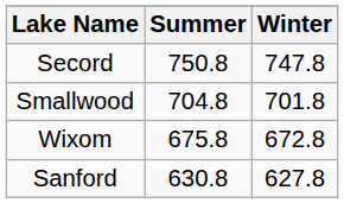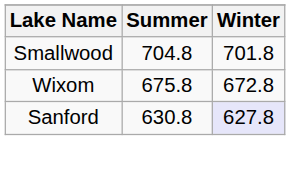 <table class="wikitable" style="float: right; margin-left:15px; text-align:center">
 <tr>
 </tr>
 <tr>
 <th>Lake Name</th>
 <th>Summer</th>
 <th>Winter</th>
-</tr>
-<tr>
-<td>Secord</td>
-<td>750.8</td>
-<td>747.8</td>
 </tr>
 <tr>
 <td>Smallwood</td>
 <td>704.8</td>
 <td>701.8</td>
 </tr>
 <tr>
 <td>Wixom</td>
 <td>675.8</td>
 <td>672.8</td>
 </tr>
 <tr>
 <td>Sanford</td>
 <td>630.8</td>
-<td>627.8</td>
+<td style="background: lavender;">627.8</td>
 </tr>
 </table>
